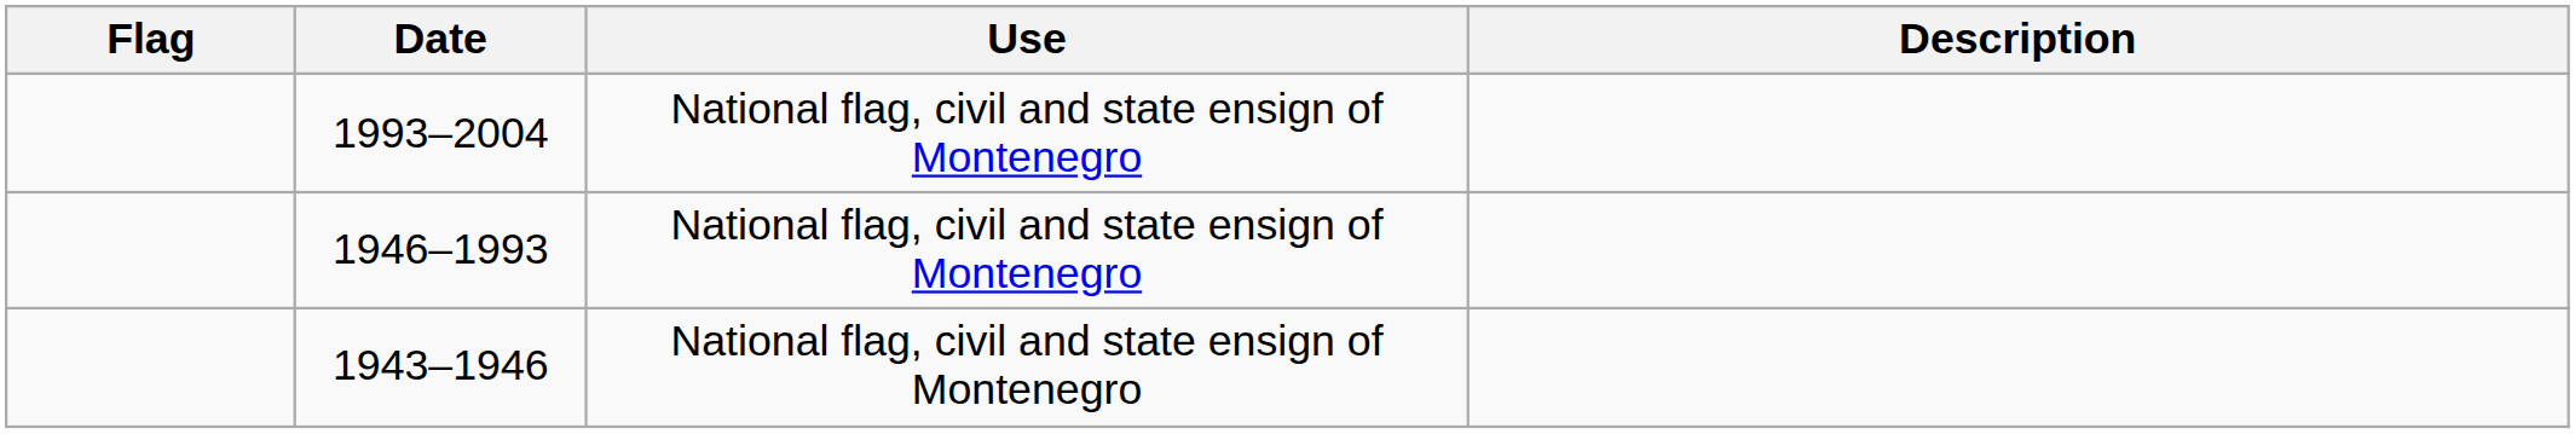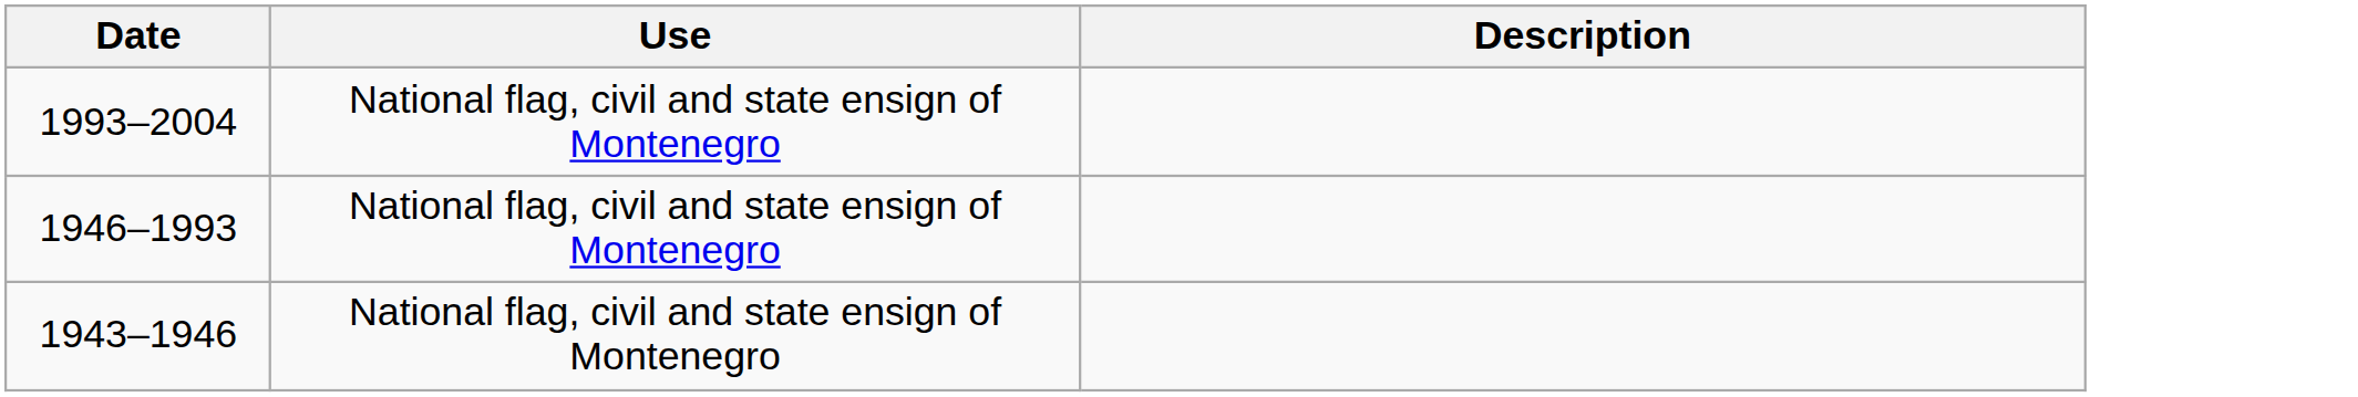 <table class="wikitable" style="text-align:center;">
 <tr style="background:#efefef;">
-<th style="width:100px;">Flag</th>
 <th style="width:100px;">Date</th>
 <th style="width:320px; text-align:center;">Use</th>
 <th style="width:400px; text-align:center;">Description</th>
 </tr>
 <tr>
-<td></td>
 <td>1993–2004</td>
 <td>National flag, civil and state ensign of <a href='#'>Montenegro</a>  </td>
 <td></td>
 </tr>
 <tr>
-<td></td>
 <td>1946–1993</td>
 <td>National flag, civil and state ensign of <a href='#'>Montenegro</a>  </td>
 <td></td>
 </tr>
 <tr>
-<td></td>
 <td>1943–1946</td>
 <td>National flag, civil and state ensign of Montenegro  </td>
 <td></td>
 </tr>
 </table>
